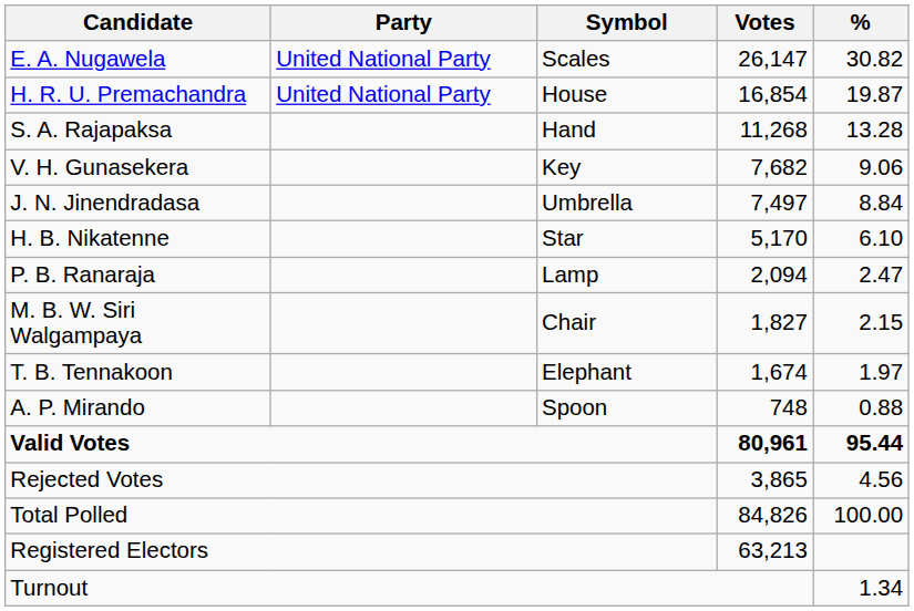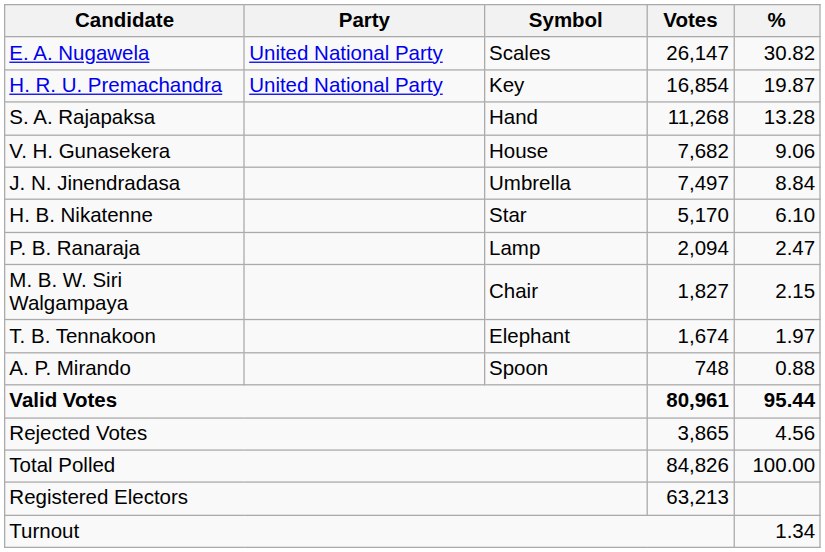 <table class="wikitable" border="1" style="text-align:right;">
 <tr>
 <th align=left width="180">Candidate</th>
 <th align=left width="180">Party</th>
 <th align=left width="120">Symbol</th>
 <th align=left width="60">Votes</th>
 <th align=left width="60">%</th>
 </tr>
 <tr>
 <td align=left><a href='#'>E. A. Nugawela</a></td>
 <td align=left><a href='#'>United National Party</a></td>
 <td align=left>Scales</td>
 <td align=right>26,147</td>
 <td align=right>30.82</td>
 </tr>
 <tr>
 <td align=left><a href='#'>H. R. U. Premachandra</a></td>
 <td align=left><a href='#'>United National Party</a></td>
-<td align=left>House</td>
+<td align=left>Key</td>
 <td align=right>16,854</td>
 <td align=right>19.87</td>
 </tr>
 <tr>
 <td align=left>S. A. Rajapaksa</td>
 <td align=left></td>
 <td align=left>Hand</td>
 <td align=right>11,268</td>
 <td align=right>13.28</td>
 </tr>
 <tr>
 <td align=left>V. H. Gunasekera</td>
 <td align=left></td>
-<td align=left>Key</td>
+<td align=left>House</td>
 <td align=right>7,682</td>
 <td align=right>9.06</td>
 </tr>
 <tr>
 <td align=left>J. N. Jinendradasa</td>
 <td align=left></td>
 <td align=left>Umbrella</td>
 <td align=right>7,497</td>
 <td align=right>8.84</td>
 </tr>
 <tr>
 <td align=left>H. B. Nikatenne</td>
 <td align=left></td>
 <td align=left>Star</td>
 <td align=right>5,170</td>
 <td align=right>6.10</td>
 </tr>
 <tr>
 <td align=left>P. B. Ranaraja</td>
 <td align=left></td>
 <td align=left>Lamp</td>
 <td align=right>2,094</td>
 <td align=right>2.47</td>
 </tr>
 <tr>
 <td align=left>M. B. W. Siri Walgampaya</td>
 <td align=left></td>
 <td align=left>Chair</td>
 <td align=right>1,827</td>
 <td align=right>2.15</td>
 </tr>
 <tr>
 <td align=left>T. B. Tennakoon</td>
 <td align=left></td>
 <td align=left>Elephant</td>
 <td align=right>1,674</td>
 <td align=right>1.97</td>
 </tr>
 <tr>
 <td align=left>A. P. Mirando</td>
 <td align=left></td>
 <td align=left>Spoon</td>
 <td align=right>748</td>
 <td align=right>0.88</td>
 </tr>
 <tr>
 <td align=left colspan=3><strong>Valid Votes</strong></td>
 <td align=right><strong>80,961</strong></td>
 <td align=right><strong>95.44</strong></td>
 </tr>
 <tr>
 <td align=left colspan=3>Rejected Votes</td>
 <td align=right>3,865</td>
 <td align=right>4.56</td>
 </tr>
 <tr>
 <td align=left colspan=3>Total Polled</td>
 <td align=right>84,826</td>
 <td align=right>100.00</td>
 </tr>
 <tr>
 <td align=left colspan=3>Registered Electors</td>
 <td align=right>63,213</td>
 <td></td>
 </tr>
 <tr>
 <td align=left colspan=4>Turnout</td>
 <td align=right>1.34</td>
 </tr>
 </table>
